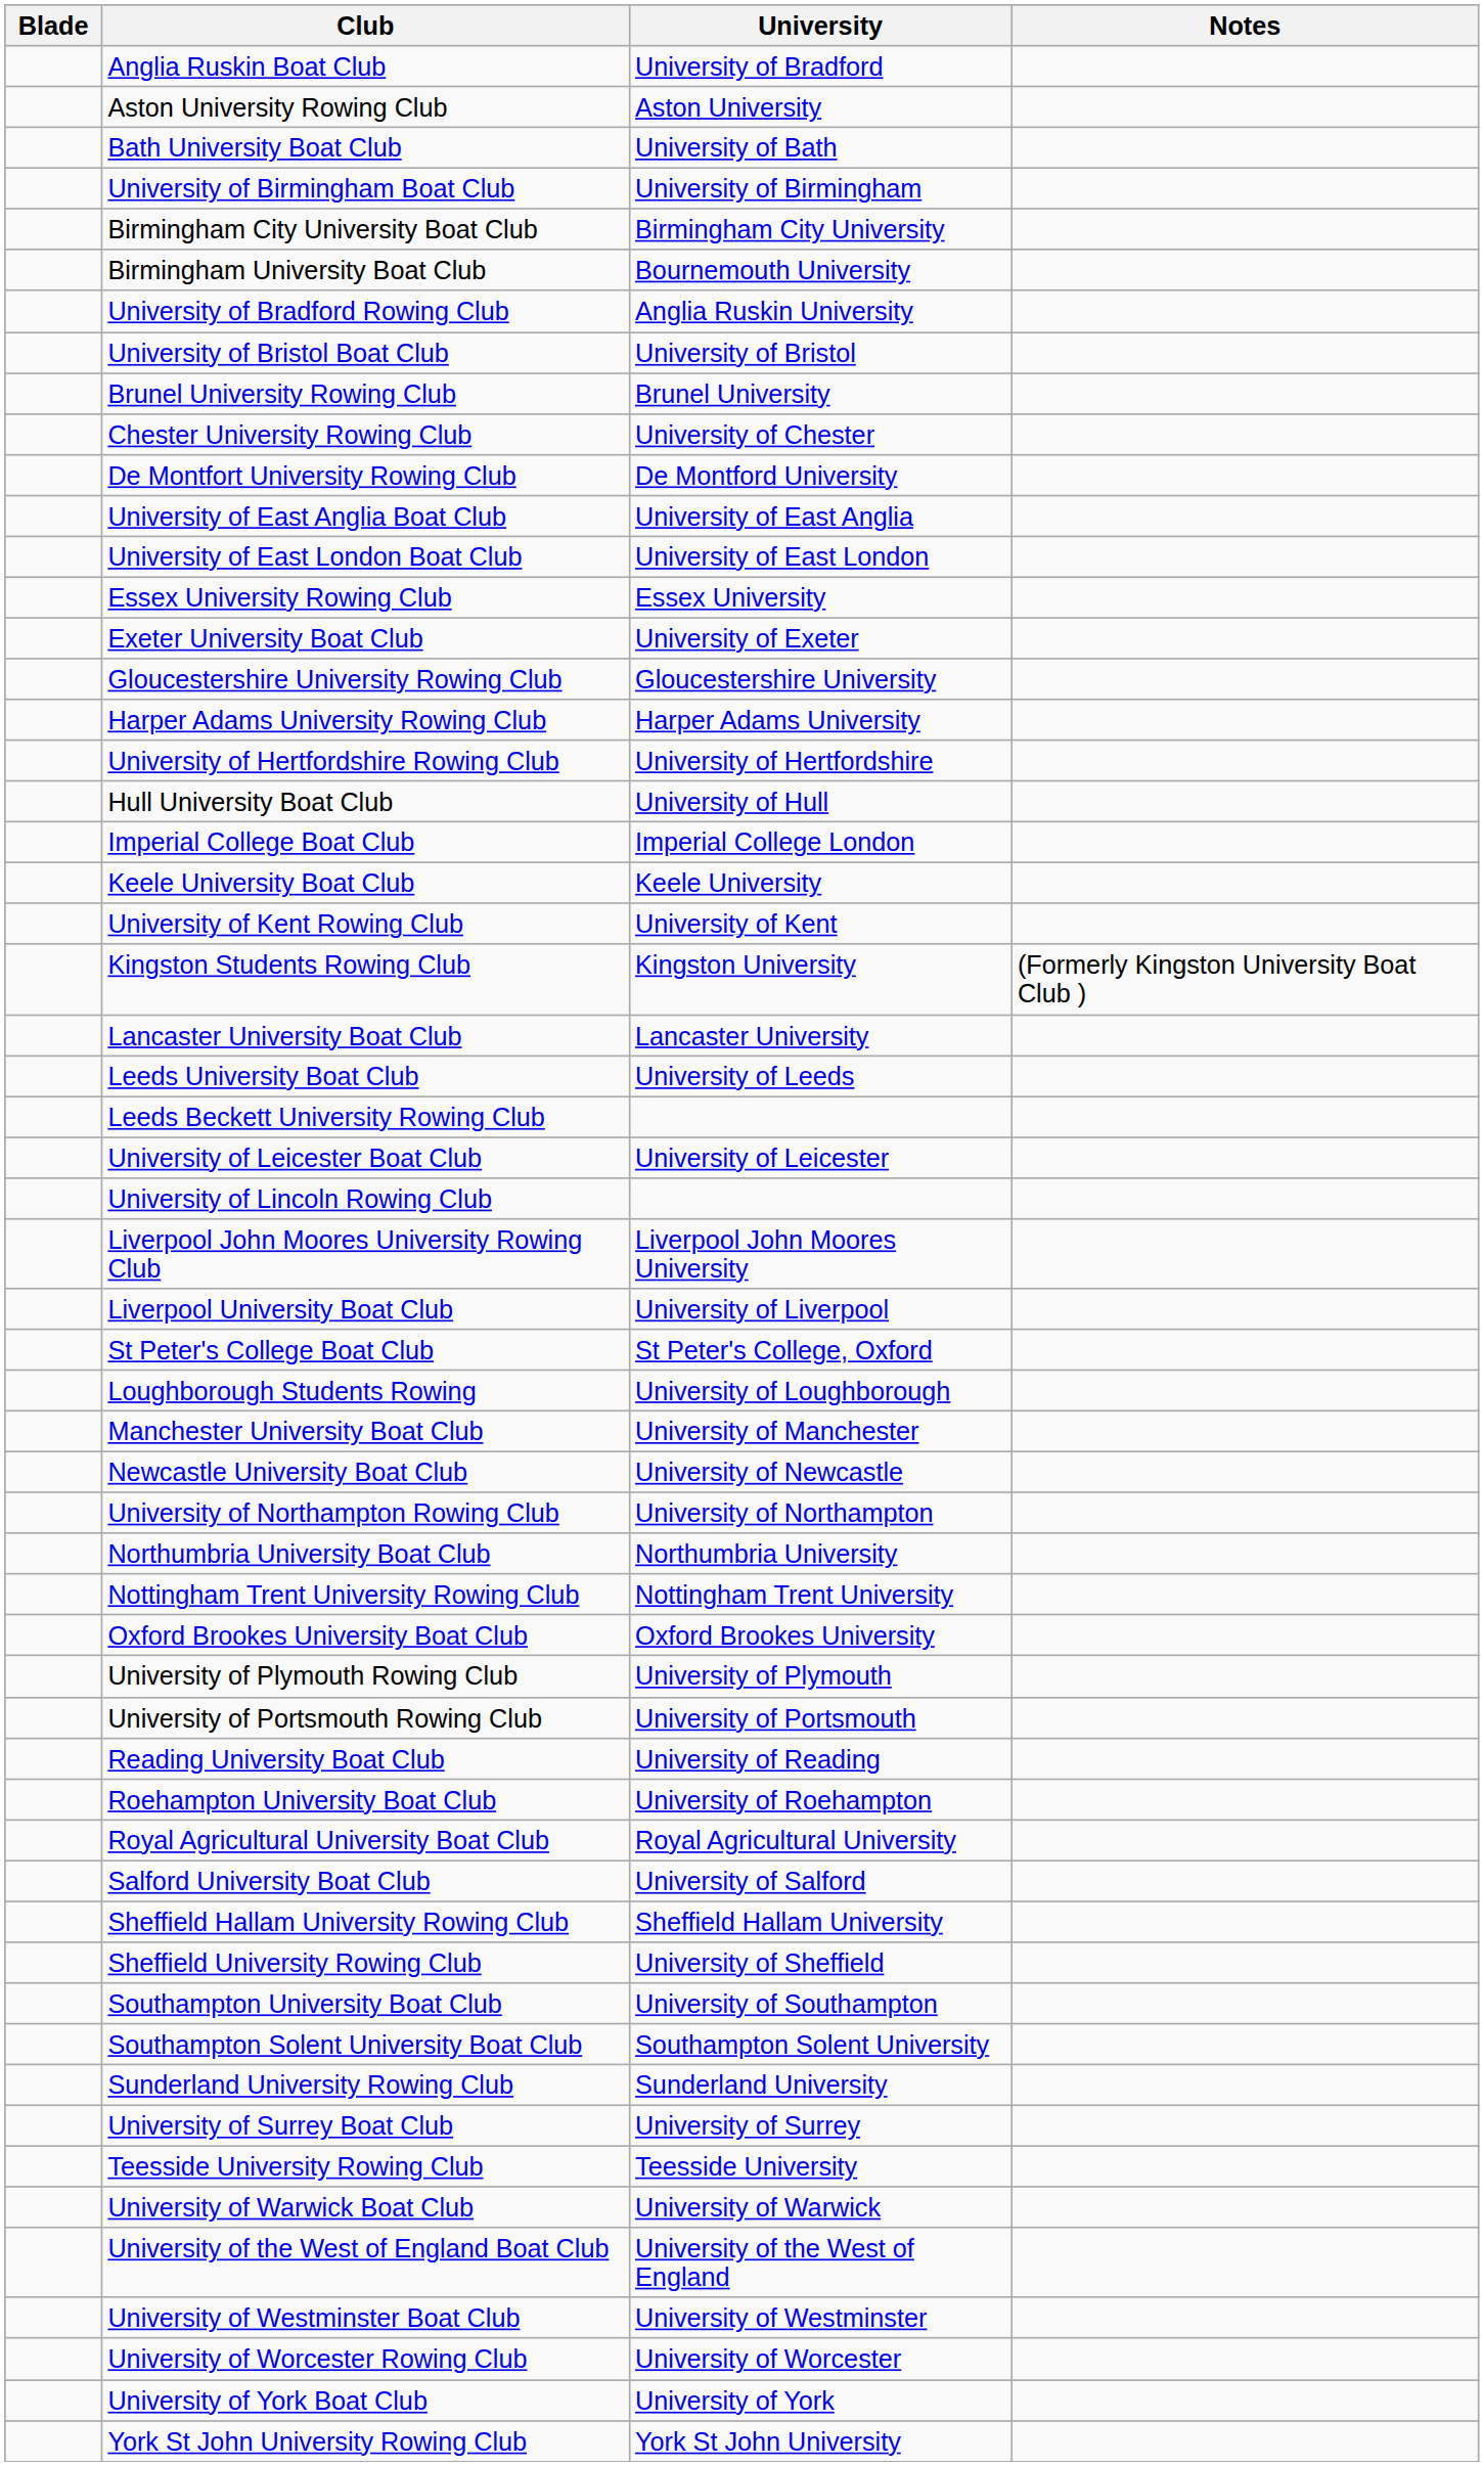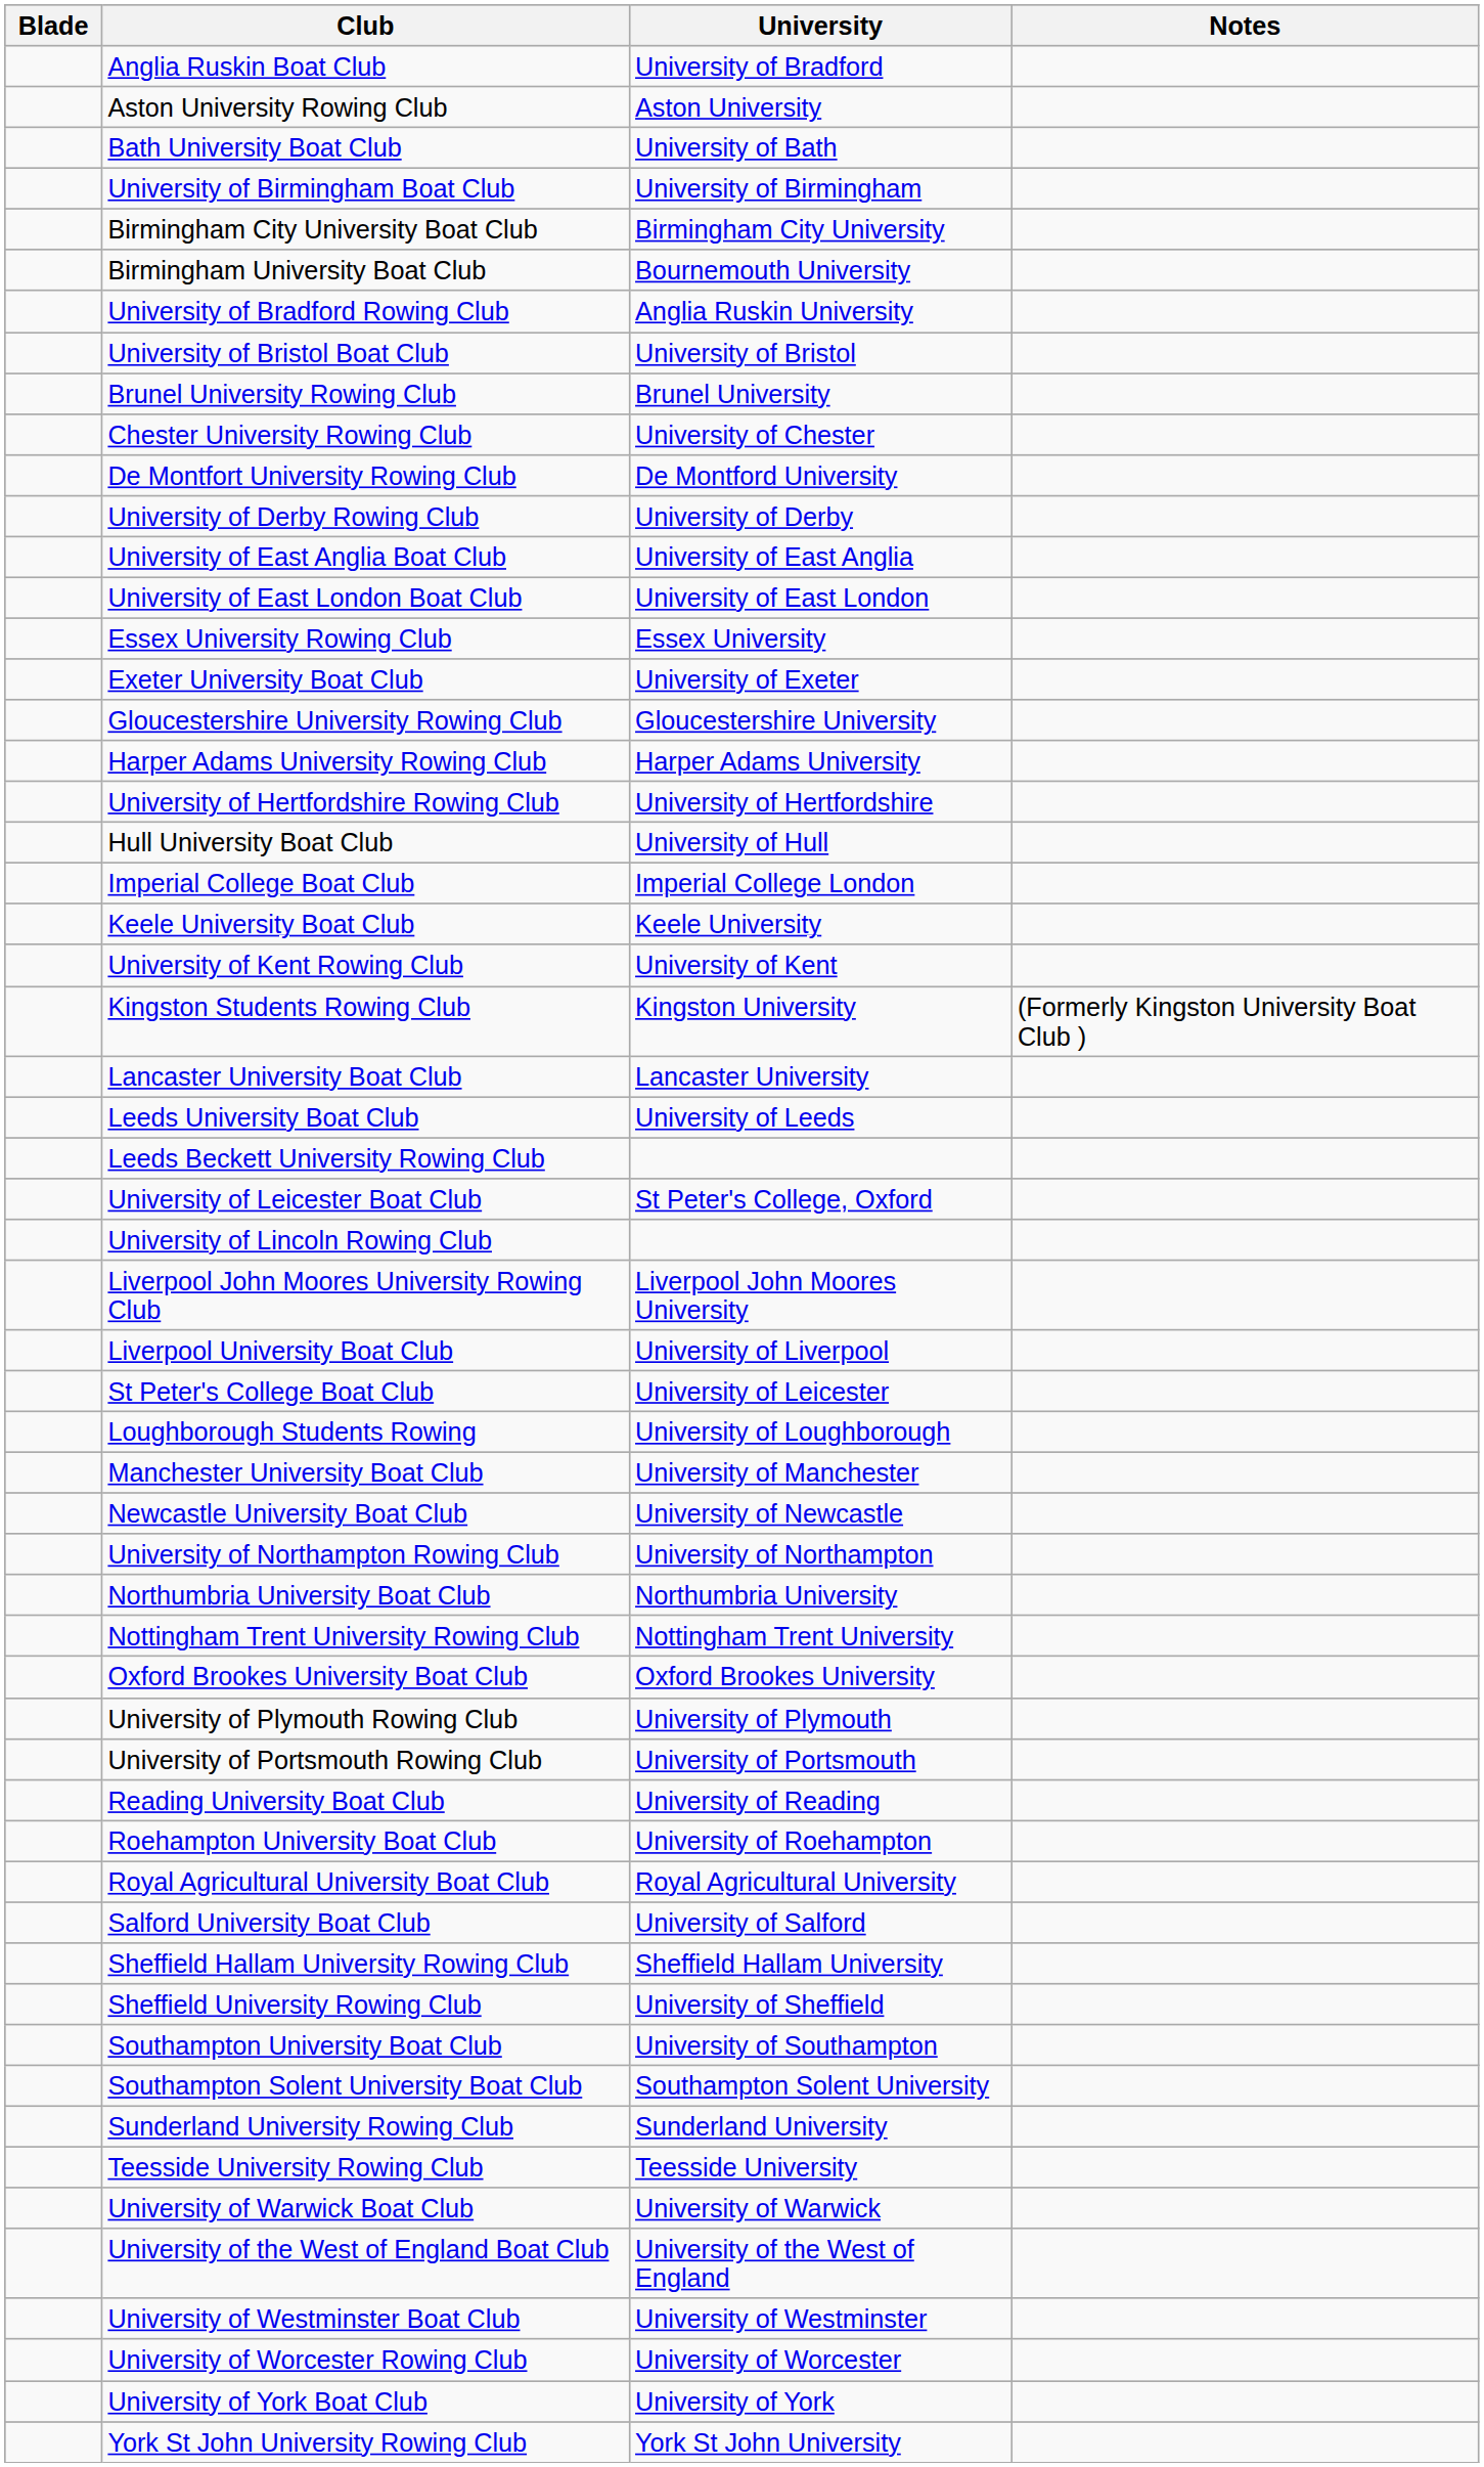 <table class=wikitable style=font-size:95%>
 <tr style="vertical-align:top; text-align:center;">
 <th style="width:50px;">Blade</th>
 <th>Club</th>
 <th>University</th>
 <th>Notes</th>
 </tr>
 <tr valign=top>
 <td align=center></td>
 <td><a href='#'>Anglia Ruskin Boat Club</a></td>
 <td><a href='#'>University of Bradford</a></td>
 <td></td>
 </tr>
 <tr valign=top>
 <td align=center></td>
 <td>Aston University Rowing Club</td>
 <td><a href='#'>Aston University</a></td>
 <td></td>
 </tr>
 <tr valign=top>
 <td align=center></td>
 <td><a href='#'>Bath University Boat Club</a></td>
 <td><a href='#'>University of Bath</a></td>
 <td></td>
 </tr>
 <tr valign=top>
 <td align=center></td>
 <td><a href='#'>University of Birmingham Boat Club</a></td>
 <td><a href='#'>University of Birmingham</a></td>
 <td></td>
 </tr>
 <tr valign=top>
 <td align=center></td>
 <td>Birmingham City University Boat Club</td>
 <td><a href='#'>Birmingham City University</a></td>
 <td></td>
 </tr>
 <tr valign=top>
 <td align=center></td>
 <td>Birmingham University Boat Club</td>
 <td><a href='#'>Bournemouth University</a></td>
 <td></td>
 </tr>
 <tr valign=top>
 <td align=center></td>
 <td><a href='#'>University of Bradford Rowing Club</a></td>
 <td><a href='#'>Anglia Ruskin University</a></td>
 <td></td>
 </tr>
 <tr valign=top>
 <td align=center></td>
 <td><a href='#'>University of Bristol Boat Club</a></td>
 <td><a href='#'>University of Bristol</a></td>
 <td></td>
 </tr>
 <tr valign=top>
 <td align=center></td>
 <td><a href='#'>Brunel University Rowing Club</a></td>
 <td><a href='#'>Brunel University</a></td>
 <td></td>
 </tr>
 <tr valign=top>
 <td align=center></td>
 <td><a href='#'>Chester University Rowing Club</a></td>
 <td><a href='#'>University of Chester</a></td>
 <td></td>
 </tr>
 <tr valign=top>
 <td align=center></td>
 <td><a href='#'>De Montfort University Rowing Club</a></td>
 <td><a href='#'>De Montford University</a></td>
+<td></td>
+</tr>
+<tr valign=top>
+<td align=center></td>
+<td><a href='#'>University of Derby Rowing Club</a></td>
+<td><a href='#'>University of Derby</a></td>
 <td></td>
 </tr>
 <tr valign=top>
 <td align=center></td>
 <td><a href='#'>University of East Anglia Boat Club</a></td>
 <td><a href='#'>University of East Anglia</a></td>
 <td></td>
 </tr>
 <tr valign=top>
 <td align=center></td>
 <td><a href='#'>University of East London Boat Club</a></td>
 <td><a href='#'>University of East London</a></td>
 <td></td>
 </tr>
 <tr valign=top>
 <td align=center></td>
 <td><a href='#'>Essex University Rowing Club</a></td>
 <td><a href='#'>Essex University</a></td>
 <td></td>
 </tr>
 <tr valign=top>
 <td align=center></td>
 <td><a href='#'>Exeter University Boat Club</a></td>
 <td><a href='#'>University of Exeter</a></td>
 <td></td>
 </tr>
 <tr valign=top>
 <td align=center></td>
 <td><a href='#'>Gloucestershire University Rowing Club</a></td>
 <td><a href='#'>Gloucestershire University</a></td>
 <td></td>
 </tr>
 <tr valign=top>
 <td align=center></td>
 <td><a href='#'>Harper Adams University Rowing Club</a></td>
 <td><a href='#'>Harper Adams University</a></td>
 <td></td>
 </tr>
 <tr valign=top>
 <td align=center></td>
 <td><a href='#'>University of Hertfordshire Rowing Club</a></td>
 <td><a href='#'>University of Hertfordshire</a></td>
 <td></td>
 </tr>
 <tr valign=top>
 <td align=center></td>
 <td>Hull University Boat Club</td>
 <td><a href='#'>University of Hull</a></td>
 <td></td>
 </tr>
 <tr valign=top>
 <td align=center></td>
 <td><a href='#'>Imperial College Boat Club</a></td>
 <td><a href='#'>Imperial College London</a></td>
 <td></td>
 </tr>
 <tr valign=top>
 <td align=center></td>
 <td><a href='#'>Keele University Boat Club</a></td>
 <td><a href='#'>Keele University</a></td>
 <td></td>
 </tr>
 <tr valign=top>
 <td align=center></td>
 <td><a href='#'>University of Kent Rowing Club</a></td>
 <td><a href='#'>University of Kent</a></td>
 <td></td>
 </tr>
 <tr valign=top>
 <td align=center></td>
 <td><a href='#'>Kingston Students Rowing Club</a></td>
 <td><a href='#'>Kingston University</a></td>
 <td>(Formerly Kingston University Boat Club )</td>
 </tr>
 <tr valign=top>
 <td align=center></td>
 <td><a href='#'>Lancaster University Boat Club</a></td>
 <td><a href='#'>Lancaster University</a></td>
 <td></td>
 </tr>
 <tr valign=top>
 <td align=center></td>
 <td><a href='#'>Leeds University Boat Club</a></td>
 <td><a href='#'>University of Leeds</a></td>
 <td></td>
 </tr>
 <tr valign=top>
 <td align=center></td>
 <td><a href='#'>Leeds Beckett University Rowing Club</a></td>
 <td></td>
 <td></td>
 </tr>
 <tr valign=top>
 <td align=center></td>
 <td><a href='#'>University of Leicester Boat Club</a></td>
-<td><a href='#'>University of Leicester</a></td>
+<td><a href='#'>St Peter's College, Oxford</a></td>
 <td></td>
 </tr>
 <tr valign=top>
 <td align=center></td>
 <td><a href='#'>University of Lincoln Rowing Club</a></td>
 <td></td>
 <td></td>
 </tr>
 <tr valign=top>
 <td align=center></td>
 <td><a href='#'>Liverpool John Moores University Rowing Club</a></td>
 <td><a href='#'>Liverpool John Moores University</a></td>
 <td></td>
 </tr>
 <tr valign=top>
 <td align=center></td>
 <td><a href='#'>Liverpool University Boat Club</a></td>
 <td><a href='#'>University of Liverpool</a></td>
 <td></td>
 </tr>
 <tr valign=top>
 <td align=center></td>
 <td><a href='#'>St Peter's College Boat Club</a></td>
-<td><a href='#'>St Peter's College, Oxford</a></td>
+<td><a href='#'>University of Leicester</a></td>
 <td></td>
 </tr>
 <tr valign=top>
 <td align=center></td>
 <td><a href='#'>Loughborough Students Rowing</a></td>
 <td><a href='#'>University of Loughborough</a></td>
 <td></td>
 </tr>
 <tr valign=top>
 <td align=center></td>
 <td><a href='#'>Manchester University Boat Club</a></td>
 <td><a href='#'>University of Manchester</a></td>
 <td></td>
 </tr>
 <tr valign=top>
 <td align=center></td>
 <td><a href='#'>Newcastle University Boat Club</a></td>
 <td><a href='#'>University of Newcastle</a></td>
 <td></td>
 </tr>
 <tr valign=top>
 <td align=center></td>
 <td><a href='#'>University of Northampton Rowing Club</a></td>
 <td><a href='#'>University of Northampton</a></td>
 <td></td>
 </tr>
 <tr valign=top>
 <td align=center></td>
 <td><a href='#'>Northumbria University Boat Club</a></td>
 <td><a href='#'>Northumbria University</a></td>
 <td></td>
 </tr>
 <tr valign=top>
 <td align=center></td>
 <td><a href='#'>Nottingham Trent University Rowing Club</a></td>
 <td><a href='#'>Nottingham Trent University</a></td>
 <td></td>
 </tr>
 <tr valign=top>
 <td align=center></td>
 <td><a href='#'>Oxford Brookes University Boat Club</a></td>
 <td><a href='#'>Oxford Brookes University</a></td>
 <td></td>
 </tr>
 <tr valign=top>
 <td align=center></td>
 <td>University of Plymouth Rowing Club</td>
 <td><a href='#'>University of Plymouth</a></td>
 <td></td>
 </tr>
 <tr valign=top>
 <td align=center></td>
 <td>University of Portsmouth Rowing Club</td>
 <td><a href='#'>University of Portsmouth</a></td>
 <td></td>
 </tr>
 <tr valign=top>
 <td align=center></td>
 <td><a href='#'>Reading University Boat Club</a></td>
 <td><a href='#'>University of Reading</a></td>
 <td></td>
 </tr>
 <tr valign=top>
 <td align=center></td>
 <td><a href='#'>Roehampton University Boat Club</a></td>
 <td><a href='#'>University of Roehampton</a></td>
 <td></td>
 </tr>
 <tr valign=top>
 <td align=center></td>
 <td><a href='#'>Royal Agricultural University Boat Club</a></td>
 <td><a href='#'>Royal Agricultural University</a></td>
 <td></td>
 </tr>
 <tr valign=top>
 <td align=center></td>
 <td><a href='#'>Salford University Boat Club</a></td>
 <td><a href='#'>University of Salford</a></td>
 <td></td>
 </tr>
 <tr valign=top>
 <td align=center></td>
 <td><a href='#'>Sheffield Hallam University Rowing Club</a></td>
 <td><a href='#'>Sheffield Hallam University</a></td>
 <td></td>
 </tr>
 <tr valign=top>
 <td align=center></td>
 <td><a href='#'>Sheffield University Rowing Club</a></td>
 <td><a href='#'>University of Sheffield</a></td>
 <td></td>
 </tr>
 <tr valign=top>
 <td align=center></td>
 <td><a href='#'>Southampton University Boat Club</a></td>
 <td><a href='#'>University of Southampton</a></td>
 <td></td>
 </tr>
 <tr valign=top>
 <td align=center></td>
 <td><a href='#'>Southampton Solent University Boat Club</a></td>
 <td><a href='#'>Southampton Solent University</a></td>
 <td></td>
 </tr>
 <tr valign=top>
 <td align=center></td>
 <td><a href='#'>Sunderland University Rowing Club</a></td>
 <td><a href='#'>Sunderland University</a></td>
 <td></td>
 </tr>
 <tr valign=top>
 <td align=center></td>
-<td><a href='#'>University of Surrey Boat Club</a></td>
-<td><a href='#'>University of Surrey</a></td>
-<td></td>
-</tr>
-<tr valign=top>
-<td align=center></td>
 <td><a href='#'>Teesside University Rowing Club</a></td>
 <td><a href='#'>Teesside University</a></td>
 <td></td>
 </tr>
 <tr valign=top>
 <td align=center></td>
 <td><a href='#'>University of Warwick Boat Club</a></td>
 <td><a href='#'>University of Warwick</a></td>
 <td></td>
 </tr>
 <tr valign=top>
 <td align=center></td>
 <td><a href='#'>University of the West of England Boat Club</a></td>
 <td><a href='#'>University of the West of England</a></td>
 <td></td>
 </tr>
 <tr valign=top>
 <td align=center></td>
 <td><a href='#'>University of Westminster Boat Club</a></td>
 <td><a href='#'>University of Westminster</a></td>
 <td></td>
 </tr>
 <tr valign=top>
 <td align=center></td>
 <td><a href='#'>University of Worcester Rowing Club</a></td>
 <td><a href='#'>University of Worcester</a></td>
 <td></td>
 </tr>
 <tr valign=top>
 <td align=center></td>
 <td><a href='#'>University of York Boat Club</a></td>
 <td><a href='#'>University of York</a></td>
 <td></td>
 </tr>
 <tr valign=top>
 <td align=center></td>
 <td><a href='#'>York St John University Rowing Club</a></td>
 <td><a href='#'>York St John University</a></td>
 <td></td>
 </tr>
 </table>
